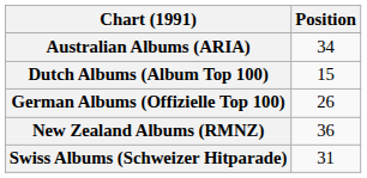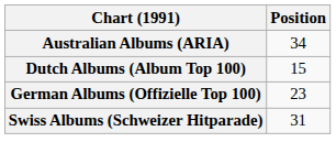 <table class="wikitable sortable plainrowheaders" style="text-align:center">
 <tr>
 <th scope="col">Chart (1991)</th>
 <th scope="col">Position</th>
 </tr>
 <tr>
 <th scope="row">Australian Albums (ARIA)</th>
 <td>34</td>
 </tr>
 <tr>
 <th scope="row">Dutch Albums (Album Top 100)</th>
 <td>15</td>
 </tr>
 <tr>
 <th scope="row">German Albums (Offizielle Top 100)</th>
-<td>26</td>
-</tr>
-<tr>
-<th scope="row">New Zealand Albums (RMNZ)</th>
-<td>36</td>
+<td>23</td>
 </tr>
 <tr>
 <th scope="row">Swiss Albums (Schweizer Hitparade)</th>
 <td>31</td>
 </tr>
 </table>
